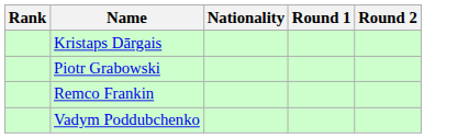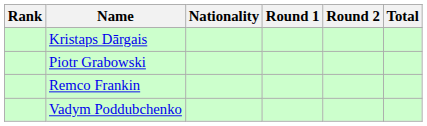 <table class="wikitable sortable" style="text-align:center">
 <tr>
 <th>Rank</th>
 <th>Name</th>
 <th>Nationality</th>
 <th>Round 1</th>
 <th>Round 2</th>
+<th>Total</th>
 </tr>
 <tr bgcolor=ccffcc>
 <td></td>
 <td align=left><a href='#'>Kristaps Dārgais</a></td>
 <td align=left></td>
+<td></td>
 <td></td>
 <td></td>
 </tr>
 <tr bgcolor=ccffcc>
 <td></td>
 <td align=left><a href='#'>Piotr Grabowski</a></td>
 <td align=left></td>
 <td></td>
 <td></td>
+<td></td>
 </tr>
 <tr bgcolor=ccffcc>
 <td></td>
 <td align=left><a href='#'>Remco Frankin</a></td>
 <td align=left></td>
+<td></td>
 <td></td>
 <td></td>
 </tr>
 <tr bgcolor=ccffcc>
 <td></td>
 <td align=left><a href='#'>Vadym Poddubchenko</a></td>
 <td align=left></td>
 <td></td>
 <td></td>
+<td></td>
 </tr>
 </table>
